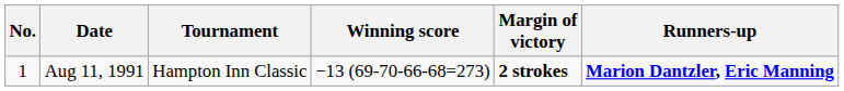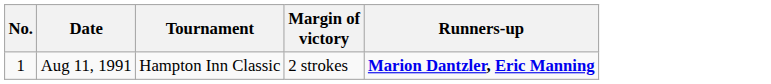 <table class="wikitable" style="font-size:95%;">
 <tr>
 <th>No.</th>
 <th>Date</th>
 <th>Tournament</th>
-<th>Winning score</th>
 <th>Margin of<br>victory</th>
 <th>Runners-up</th>
 </tr>
 <tr>
 <td align=center>1</td>
 <td align=right>Aug 11, 1991</td>
 <td>Hampton Inn Classic</td>
-<td>−13 (69-70-66-68=273)</td>
-<td><strong>2 strokes</strong></td>
+<td>2 strokes</td>
 <td><strong> <a href='#'>Marion Dantzler</a>,  <a href='#'>Eric Manning</a></strong></td>
 </tr>
 </table>
